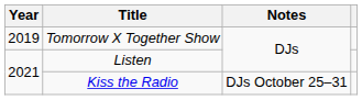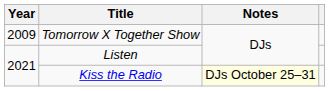 <table class="wikitable sortable plainrowheaders" style="text-align:center; table-layout:fixed; margin-right:0">
 <tr>
 <th scope="col">Year</th>
 <th scope="col">Title</th>
 <th scope="col">Notes</th>
 <th scope="col" class="unsortable"></th>
 </tr>
 <tr>
-<td>2019</td>
+<td>2009</td>
 <td><em>Tomorrow X Together Show</em></td>
 <td rowspan="2">DJs</td>
 <td></td>
 </tr>
 <tr>
 <td rowspan=2>2021</td>
 <td><em>Listen</em></td>
 <td></td>
 </tr>
 <tr>
 <td><em><a href='#'>Kiss the Radio</a></em></td>
-<td>DJs October 25–31</td>
+<td style="background: lightyellow;">DJs October 25–31</td>
 <td></td>
 </tr>
 </table>
